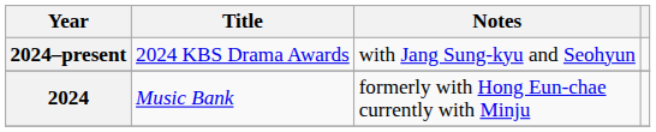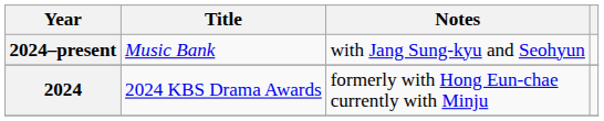 <table class="wikitable plainrowheaders">
 <tr>
 <th scope="col">Year</th>
 <th scope="col">Title</th>
 <th scope="col">Notes</th>
 <th scope="col" class="unsortable"></th>
 </tr>
 <tr>
 <th scope="row">2024–present</th>
-<td><a href='#'>2024 KBS Drama Awards</a></td>
+<td><em><a href='#'>Music Bank</a></em></td>
 <td>with <a href='#'>Jang Sung-kyu</a> and <a href='#'>Seohyun</a></td>
 <td style="text-align:center"></td>
 </tr>
 <tr>
 </tr>
 <tr>
 <th scope="row">2024</th>
-<td><em><a href='#'>Music Bank</a></em></td>
+<td><a href='#'>2024 KBS Drama Awards</a></td>
 <td>formerly with <a href='#'>Hong Eun-chae</a><br>currently with <a href='#'>Minju</a></td>
 <td style="text-align:center"></td>
 </tr>
 <tr>
 </tr>
 </table>
